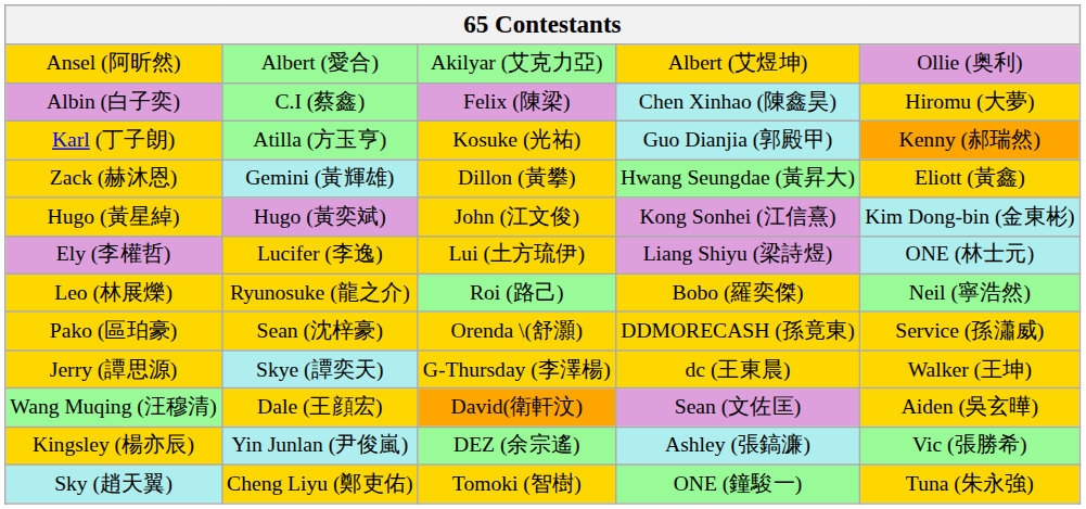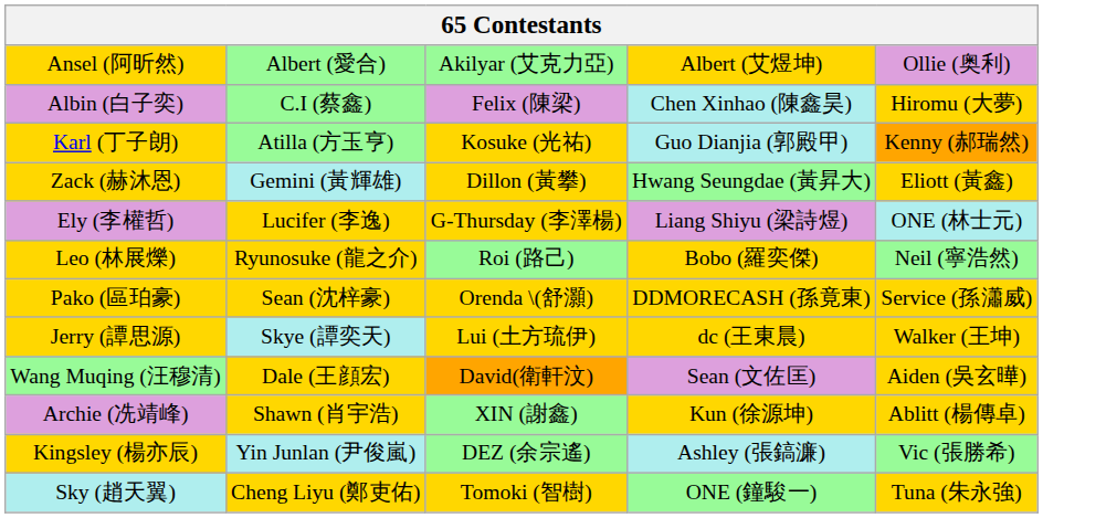 <table class="wikitable" style="text-align:center">
 <tr>
 <th scope="col" style="width:100%;font-size:100%" colspan="5">65 Contestants</th>
 </tr>
 <tr style="width:20%;font-size:85%">
 <td style="background:#FFD700">Ansel (阿昕然)</td>
 <td style="background:#98FB98">Albert (愛合)</td>
 <td style="background:#98FB98">Akilyar (艾克力亞)</td>
 <td style="background:#FFD700">Albert (艾煜坤)</td>
 <td style="background:#DDA0DD">Ollie (奥利)</td>
 </tr>
 <tr style="width:20%;font-size:85%">
 <td style="background:#DDA0DD">Albin (白子奕)</td>
 <td style="background:#98FB98">C.I (蔡鑫)</td>
 <td style="background:#DDA0DD">Felix (陳梁)</td>
 <td style="background:#AFEEEE">Chen Xinhao (陳鑫昊)</td>
 <td style="background:#FFD700">Hiromu (大夢)</td>
 </tr>
 <tr style="width:20%;font-size:85%">
 <td style="background:#FFD700"><a href='#'>Karl</a> (丁子朗)</td>
 <td style="background:#98FB98">Atilla (方玉亨)</td>
 <td style="background:#FFD700">Kosuke (光祐)</td>
 <td style="background:#AFEEEE">Guo Dianjia (郭殿甲)</td>
 <td style="background:#FFA500">Kenny (郝瑞然)</td>
 </tr>
 <tr style="width:20%;font-size:85%">
 <td style="background:#FFD700">Zack (赫沐恩)</td>
 <td style="background:#AFEEEE">Gemini (黃輝雄)</td>
 <td style="background:#FFD700">Dillon (黃攀)</td>
 <td style="background:#98FB98">Hwang Seungdae (黃昇大)</td>
 <td style="background:#FFD700">Eliott (黃鑫)</td>
 </tr>
 <tr style="width:20%;font-size:85%">
-<td style="background:#FFD700">Hugo (黃星綽)</td>
-<td style="background:#DDA0DD">Hugo (黃奕斌)</td>
-<td style="background:#FFD700">John (江文俊)</td>
-<td style="background:#DDA0DD">Kong Sonhei (江信熹)</td>
-<td style="background:#AFEEEE">Kim Dong-bin (金東彬)</td>
-</tr>
-<tr style="width:20%;font-size:85%">
 <td style="background:#DDA0DD">Ely (李權哲)</td>
 <td style="background:#FFD700">Lucifer (李逸)</td>
-<td style="background:#FFD700">Lui (土方琉伊)</td>
+<td style="background:#FFD700">G-Thursday (李澤楊)</td>
 <td style="background:#DDA0DD">Liang Shiyu (梁詩煜)</td>
 <td style="background:#AFEEEE">ONE (林士元)</td>
 </tr>
 <tr style="width:20%;font-size:85%">
 <td style="background:#FFD700">Leo (林展爍)</td>
 <td style="background:#FFD700">Ryunosuke (龍之介)</td>
 <td style="background:#98FB98">Roi (路己)</td>
 <td style="background:#FFD700">Bobo (羅奕傑)</td>
 <td style="background:#98FB98">Neil (寧浩然)</td>
 </tr>
 <tr style="width:20%;font-size:85%">
 <td style="background:#FFD700">Pako (區珀豪)</td>
 <td style="background:#FFD700">Sean (沈梓豪)</td>
 <td style="background:#FFD700">Orenda \(舒灝)</td>
 <td style="background:#FFD700">DDMORECASH (孫竟東)</td>
 <td style="background:#FFD700">Service (孫瀟威)</td>
 </tr>
 <tr style="width:20%;font-size:85%">
 <td style="background:#FFD700">Jerry (譚思源)</td>
 <td style="background:#AFEEEE">Skye (譚奕天)</td>
-<td style="background:#FFD700">G-Thursday (李澤楊)</td>
+<td style="background:#FFD700">Lui (土方琉伊)</td>
 <td style="background:#FFD700">dc (王東晨)</td>
 <td style="background:#FFD700">Walker (王坤)</td>
 </tr>
 <tr style="width:20%;font-size:85%">
 <td style="background:#98FB98">Wang Muqing (汪穆清)</td>
 <td style="background:#FFD700">Dale (王顔宏)</td>
 <td style="background:#FFA500">David(衛軒汶)</td>
 <td style="background:#DDA0DD">Sean (文佐匡)</td>
 <td style="background:#FFD700">Aiden (吳玄曄)</td>
+</tr>
+<tr style="width:20%;font-size:85%">
+<td style="background:#DDA0DD">Archie (冼靖峰)</td>
+<td style="background:#FFD700">Shawn (肖宇浩)</td>
+<td style="background:#98FB98">XIN (謝鑫)</td>
+<td style="background:#FFD700">Kun (徐源坤)</td>
+<td style="background:#FFD700">Ablitt (楊傳卓)</td>
 </tr>
 <tr style="width:20%;font-size:85%">
 <td style="background:#FFD700">Kingsley (楊亦辰)</td>
 <td style="background:#AFEEEE">Yin Junlan (尹俊嵐)</td>
 <td style="background:#98FB98">DEZ (余宗遙)</td>
 <td style="background:#AFEEEE">Ashley (張鎬濂)</td>
 <td style="background:#98FB98">Vic (張勝希)</td>
 </tr>
 <tr style="width:20%;font-size:85%">
 <td style="background:#AFEEEE">Sky (趙天翼)</td>
 <td style="background:#FFD700">Cheng Liyu (鄭吏佑)</td>
 <td style="background:#FFD700">Tomoki (智樹)</td>
 <td style="background:#98FB98">ONE (鐘駿一)</td>
 <td style="background:#FFD700">Tuna (朱永強)</td>
 </tr>
 </table>
